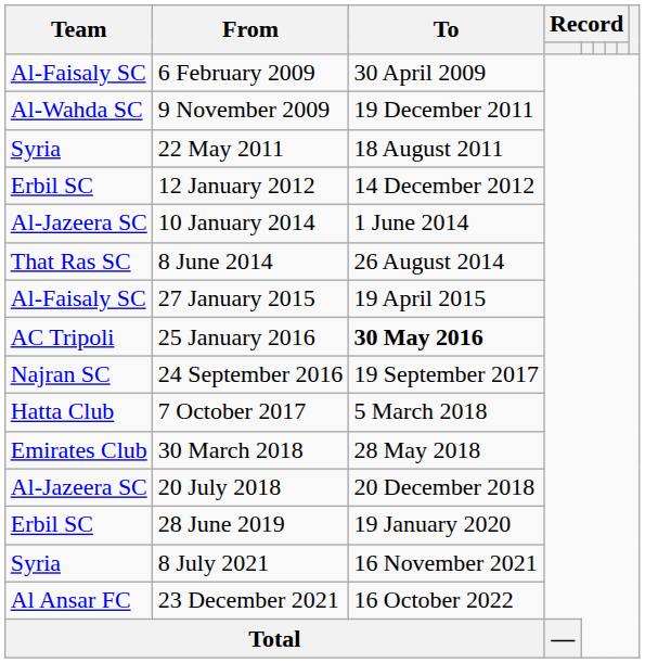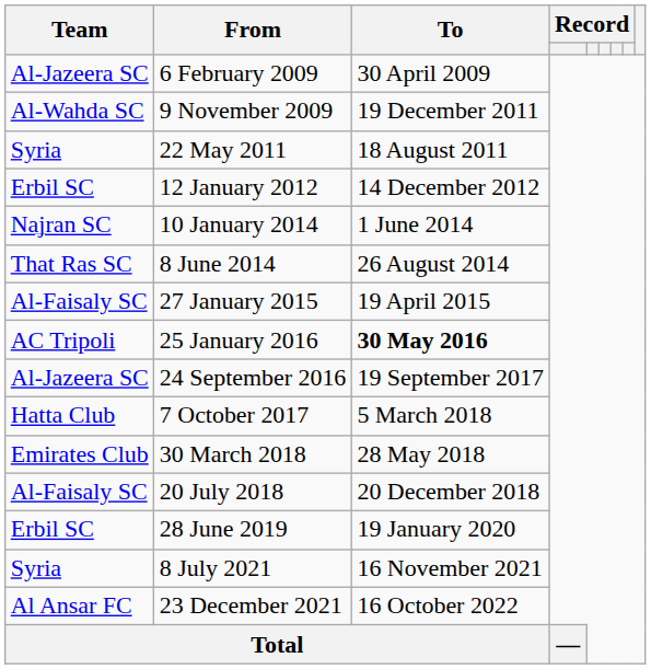 <table class=wikitable style=text-align:center>
 <tr>
 <th rowspan=2>Team</th>
 <th rowspan=2>From</th>
 <th rowspan=2>To</th>
 <th colspan=5>Record</th>
 <th rowspan=2></th>
 </tr>
 <tr>
 <th></th>
 <th></th>
 <th></th>
 <th></th>
 <th></th>
 </tr>
 <tr>
-<td align=left><a href='#'>Al-Faisaly SC</a></td>
+<td align=left><a href='#'>Al-Jazeera SC</a></td>
 <td align=left>6 February 2009</td>
 <td align=left>30 April 2009<br></td>
 </tr>
 <tr>
 <td align=left><a href='#'>Al-Wahda SC</a></td>
 <td align=left>9 November 2009</td>
 <td align=left>19 December 2011<br></td>
 </tr>
 <tr>
 <td align=left><a href='#'>Syria</a></td>
 <td align=left>22 May 2011</td>
 <td align=left>18 August 2011<br></td>
 </tr>
 <tr>
 <td align=left><a href='#'>Erbil SC</a></td>
 <td align=left>12 January 2012</td>
 <td align=left>14 December 2012<br></td>
 </tr>
 <tr>
-<td align=left><a href='#'>Al-Jazeera SC</a></td>
+<td align=left><a href='#'>Najran SC</a></td>
 <td align=left>10 January 2014</td>
 <td align=left>1 June 2014<br></td>
 </tr>
 <tr>
 <td align=left><a href='#'>That Ras SC</a></td>
 <td align=left>8 June 2014</td>
 <td align=left>26 August 2014<br></td>
 </tr>
 <tr>
 <td align=left><a href='#'>Al-Faisaly SC</a></td>
 <td align=left>27 January 2015</td>
 <td align=left>19 April 2015<br></td>
 </tr>
 <tr>
 <td align=left><a href='#'>AC Tripoli</a></td>
 <td align=left>25 January 2016</td>
 <td align=left><strong>30 May 2016<br></strong></td>
 </tr>
 <tr>
-<td align=left><a href='#'>Najran SC</a></td>
+<td align=left><a href='#'>Al-Jazeera SC</a></td>
 <td align=left>24 September 2016</td>
 <td align=left>19 September 2017<br></td>
 </tr>
 <tr>
 <td align=left><a href='#'>Hatta Club</a></td>
 <td align=left>7 October 2017</td>
 <td align=left>5 March 2018<br></td>
 </tr>
 <tr>
 <td align=left><a href='#'>Emirates Club</a></td>
 <td align=left>30 March 2018</td>
 <td align=left>28 May 2018<br></td>
 </tr>
 <tr>
-<td align=left><a href='#'>Al-Jazeera SC</a></td>
+<td align=left><a href='#'>Al-Faisaly SC</a></td>
 <td align=left>20 July 2018</td>
 <td align=left>20 December 2018<br></td>
 </tr>
 <tr>
 <td align=left><a href='#'>Erbil SC</a></td>
 <td align=left>28 June 2019</td>
 <td align=left>19 January 2020<br></td>
 </tr>
 <tr>
 <td align=left><a href='#'>Syria</a></td>
 <td align=left>8 July 2021</td>
 <td align=left>16 November 2021<br></td>
 </tr>
 <tr>
 <td align=left><a href='#'>Al Ansar FC</a></td>
 <td align=left>23 December 2021</td>
 <td align=left>16 October 2022<br></td>
 </tr>
 <tr>
 <th colspan=3>Total<br></th>
 <th>—</th>
 </tr>
 </table>
